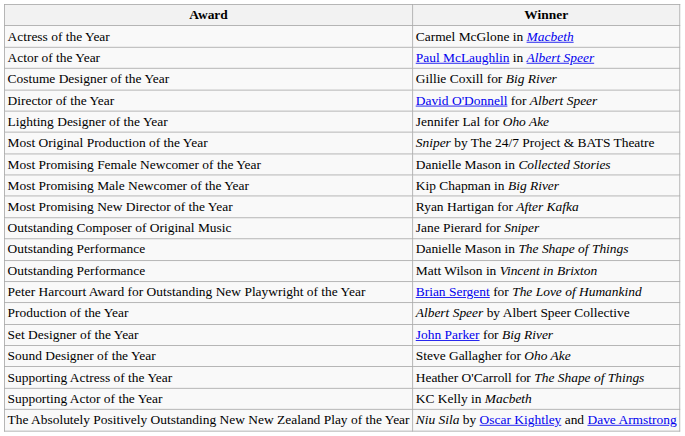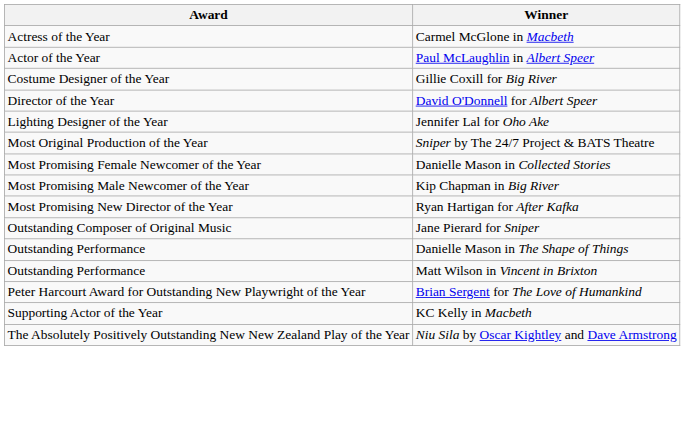 <table class="wikitable sortable">
 <tr>
 <th>Award</th>
 <th>Winner</th>
 </tr>
 <tr>
 <td>Actress of the Year</td>
 <td>Carmel McGlone in <em><a href='#'>Macbeth</a></em></td>
 </tr>
 <tr>
 <td>Actor of the Year</td>
 <td><a href='#'>Paul McLaughlin</a> in <em><a href='#'>Albert Speer</a></em></td>
 </tr>
 <tr>
 <td>Costume Designer of the Year</td>
 <td>Gillie Coxill for <em>Big River</em></td>
 </tr>
 <tr>
 <td>Director of the Year</td>
 <td><a href='#'>David O'Donnell</a> for <em>Albert Speer</em></td>
 </tr>
 <tr>
 <td>Lighting Designer of the Year</td>
 <td>Jennifer Lal for <em>Oho Ake</em></td>
 </tr>
 <tr>
 <td>Most Original Production of the Year</td>
 <td><em>Sniper</em> by The 24/7 Project & BATS Theatre</td>
 </tr>
 <tr>
 <td>Most Promising Female Newcomer of the Year</td>
 <td>Danielle Mason in <em>Collected Stories</em></td>
 </tr>
 <tr>
 <td>Most Promising Male Newcomer of the Year</td>
 <td>Kip Chapman in <em>Big River</em></td>
 </tr>
 <tr>
 <td>Most Promising New Director of the Year</td>
 <td>Ryan Hartigan for <em>After Kafka</em></td>
 </tr>
 <tr>
 <td>Outstanding Composer of Original Music</td>
 <td>Jane Pierard for <em>Sniper</em></td>
 </tr>
 <tr>
 <td>Outstanding Performance</td>
 <td>Danielle Mason in <em>The Shape of Things</em></td>
 </tr>
 <tr>
 <td>Outstanding Performance</td>
 <td>Matt Wilson in <em>Vincent in Brixton</em></td>
 </tr>
 <tr>
 <td>Peter Harcourt Award for Outstanding New Playwright of the Year</td>
 <td><a href='#'>Brian Sergent</a> for <em>The Love of Humankind</em></td>
 </tr>
 <tr>
-<td>Production of the Year</td>
-<td><em>Albert Speer</em> by Albert Speer Collective</td>
-</tr>
-<tr>
-<td>Set Designer of the Year</td>
-<td><a href='#'>John Parker</a> for <em>Big River</em></td>
-</tr>
-<tr>
-<td>Sound Designer of the Year</td>
-<td>Steve Gallagher for <em>Oho Ake</em></td>
-</tr>
-<tr>
-<td>Supporting Actress of the Year</td>
-<td>Heather O'Carroll for <em>The Shape of Things</em></td>
-</tr>
-<tr>
 <td>Supporting Actor of the Year</td>
 <td>KC Kelly in <em>Macbeth</em></td>
 </tr>
 <tr>
 <td>The Absolutely Positively Outstanding New New Zealand Play of the Year</td>
 <td><em>Niu Sila</em> by <a href='#'>Oscar Kightley</a> and <a href='#'>Dave Armstrong</a></td>
 </tr>
 </table>
